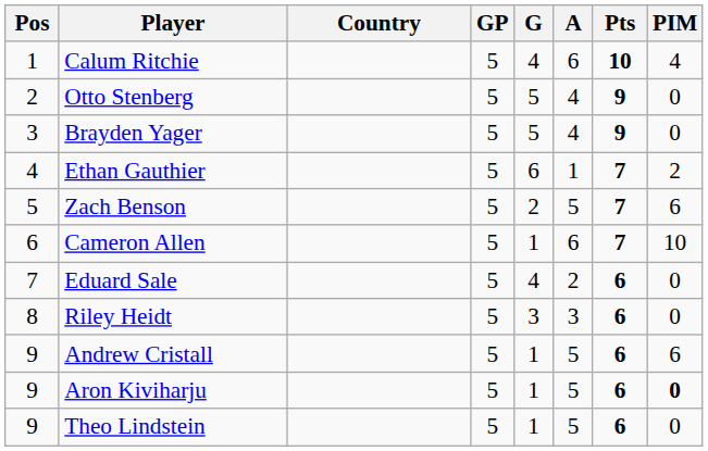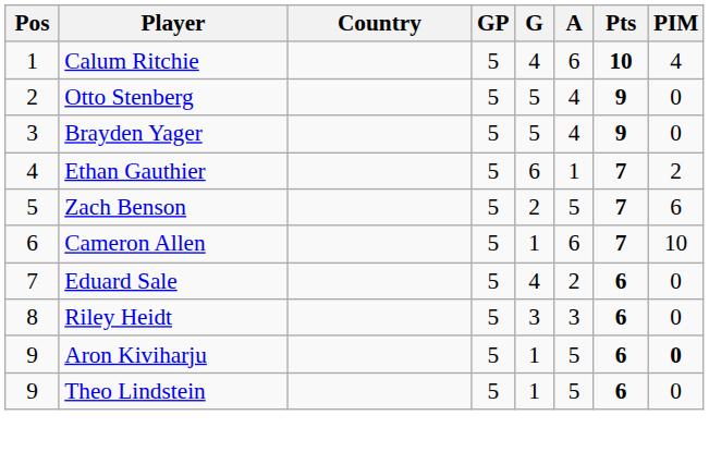 <table class="wikitable sortable" style="text-align: center;">
 <tr>
 <th width=30>Pos</th>
 <th width=150>Player</th>
 <th width=120>Country</th>
 <th width=20>GP</th>
 <th width=20>G</th>
 <th width=20>A</th>
 <th width=30>Pts</th>
 <th width=30>PIM</th>
 </tr>
 <tr>
 <td>1</td>
 <td align=left><a href='#'>Calum Ritchie</a></td>
 <td align=left></td>
 <td>5</td>
 <td>4</td>
 <td>6</td>
 <td><strong>10</strong></td>
 <td>4</td>
 </tr>
 <tr>
 <td>2</td>
 <td align=left><a href='#'>Otto Stenberg</a></td>
 <td align=left></td>
 <td>5</td>
 <td>5</td>
 <td>4</td>
 <td><strong>9</strong></td>
 <td>0</td>
 </tr>
 <tr>
 <td>3</td>
 <td align=left><a href='#'>Brayden Yager</a></td>
 <td align=left></td>
 <td>5</td>
 <td>5</td>
 <td>4</td>
 <td><strong>9</strong></td>
 <td>0</td>
 </tr>
 <tr>
 <td>4</td>
 <td align=left><a href='#'>Ethan Gauthier</a></td>
 <td align=left></td>
 <td>5</td>
 <td>6</td>
 <td>1</td>
 <td><strong>7</strong></td>
 <td>2</td>
 </tr>
 <tr>
 <td>5</td>
 <td align=left><a href='#'>Zach Benson</a></td>
 <td align=left></td>
 <td>5</td>
 <td>2</td>
 <td>5</td>
 <td><strong>7</strong></td>
 <td>6</td>
 </tr>
 <tr>
 <td>6</td>
 <td align=left><a href='#'>Cameron Allen</a></td>
 <td align=left></td>
 <td>5</td>
 <td>1</td>
 <td>6</td>
 <td><strong>7</strong></td>
 <td>10</td>
 </tr>
 <tr>
 <td>7</td>
 <td align=left><a href='#'>Eduard Sale</a></td>
 <td align=left></td>
 <td>5</td>
 <td>4</td>
 <td>2</td>
 <td><strong>6</strong></td>
 <td>0</td>
 </tr>
 <tr>
 <td>8</td>
 <td align=left><a href='#'>Riley Heidt</a></td>
 <td align=left></td>
 <td>5</td>
 <td>3</td>
 <td>3</td>
 <td><strong>6</strong></td>
 <td>0</td>
 </tr>
 <tr>
 <td>9</td>
-<td align=left><a href='#'>Andrew Cristall</a></td>
-<td align=left></td>
-<td>5</td>
-<td>1</td>
-<td>5</td>
-<td><strong>6</strong></td>
-<td>6</td>
-</tr>
-<tr>
-<td>9</td>
 <td align=left><a href='#'>Aron Kiviharju</a></td>
 <td align=left></td>
 <td>5</td>
 <td>1</td>
 <td>5</td>
 <td><strong>6</strong></td>
 <td><strong>0</strong></td>
 </tr>
 <tr>
 <td>9</td>
 <td align=left><a href='#'>Theo Lindstein</a></td>
 <td align=left></td>
 <td>5</td>
 <td>1</td>
 <td>5</td>
 <td><strong>6</strong></td>
 <td>0</td>
 </tr>
 </table>
